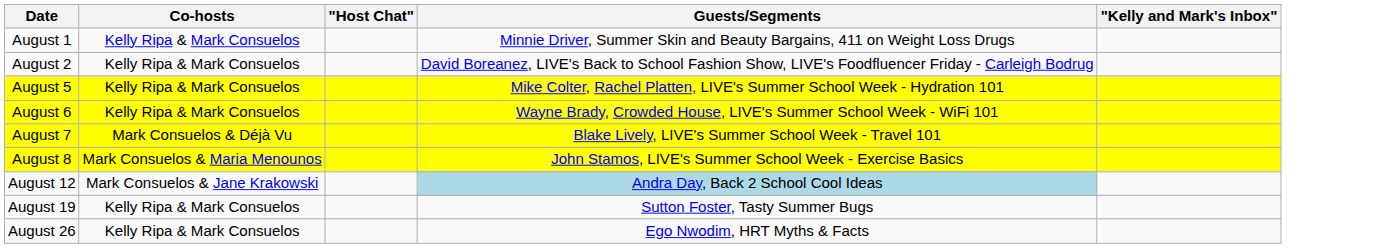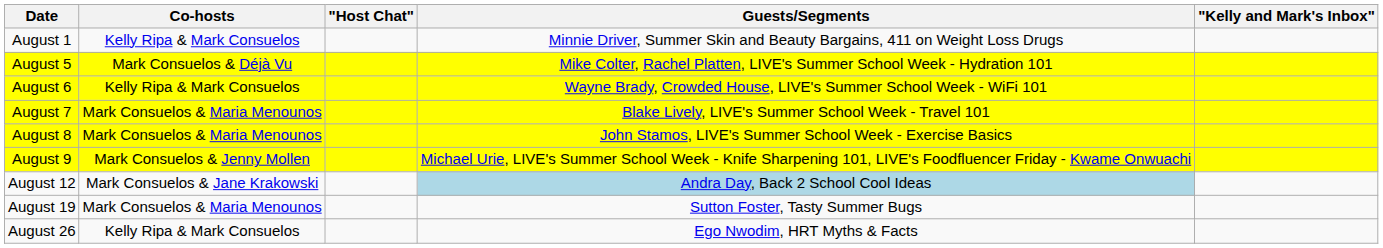 <table class="wikitable sortable" style="text-align:center;">
 <tr>
 <th>Date</th>
 <th>Co-hosts</th>
 <th>"Host Chat"</th>
 <th>Guests/Segments</th>
 <th>"Kelly and Mark's Inbox"</th>
 </tr>
 <tr>
 <td>August 1</td>
 <td><a href='#'>Kelly Ripa</a> & <a href='#'>Mark Consuelos</a></td>
 <td></td>
 <td><a href='#'>Minnie Driver</a>, Summer Skin and Beauty Bargains, 411 on Weight Loss Drugs</td>
 <td></td>
 </tr>
-<tr>
-<td>August 2</td>
-<td>Kelly Ripa & Mark Consuelos</td>
-<td></td>
-<td><a href='#'>David Boreanez</a>, LIVE's Back to School Fashion Show, LIVE's Foodfluencer Friday - <a href='#'>Carleigh Bodrug</a></td>
-<td></td>
-</tr>
 <tr style="background:yellow;">
 <td>August 5</td>
-<td>Kelly Ripa & Mark Consuelos</td>
+<td>Mark Consuelos & <a href='#'>Déjà Vu</a></td>
 <td></td>
 <td><a href='#'>Mike Colter</a>, <a href='#'>Rachel Platten</a>, LIVE's Summer School Week - Hydration 101</td>
 <td></td>
 </tr>
 <tr style="background:yellow;">
 <td>August 6</td>
 <td>Kelly Ripa & Mark Consuelos</td>
 <td></td>
 <td><a href='#'>Wayne Brady</a>, <a href='#'>Crowded House</a>, LIVE's Summer School Week - WiFi 101</td>
 <td></td>
 </tr>
 <tr style="background:yellow;">
 <td>August 7</td>
-<td>Mark Consuelos & Déjà Vu</td>
+<td>Mark Consuelos & <a href='#'>Maria Menounos</a></td>
 <td></td>
 <td><a href='#'>Blake Lively</a>, LIVE's Summer School Week - Travel 101</td>
 <td></td>
 </tr>
 <tr style="background:yellow;">
 <td>August 8</td>
 <td>Mark Consuelos & <a href='#'>Maria Menounos</a></td>
 <td></td>
 <td><a href='#'>John Stamos</a>, LIVE's Summer School Week - Exercise Basics</td>
 <td></td>
 </tr>
+<tr style="background:yellow;">
+<td>August 9</td>
+<td>Mark Consuelos & <a href='#'>Jenny Mollen</a></td>
+<td></td>
+<td><a href='#'>Michael Urie</a>, LIVE's Summer School Week - Knife Sharpening 101, LIVE's Foodfluencer Friday - <a href='#'>Kwame Onwuachi</a></td>
+<td></td>
+</tr>
 <tr>
 <td>August 12</td>
 <td>Mark Consuelos & <a href='#'>Jane Krakowski</a></td>
 <td></td>
 <td style="background: lightblue;"><a href='#'>Andra Day</a>, Back 2 School Cool Ideas</td>
 <td></td>
 </tr>
 <tr>
 <td>August 19</td>
-<td>Kelly Ripa & Mark Consuelos</td>
+<td>Mark Consuelos & <a href='#'>Maria Menounos</a></td>
 <td></td>
 <td><a href='#'>Sutton Foster</a>, Tasty Summer Bugs</td>
 <td></td>
 </tr>
 <tr>
 <td>August 26</td>
 <td>Kelly Ripa & Mark Consuelos</td>
 <td></td>
 <td><a href='#'>Ego Nwodim</a>, HRT Myths & Facts</td>
 <td></td>
 </tr>
 </table>
